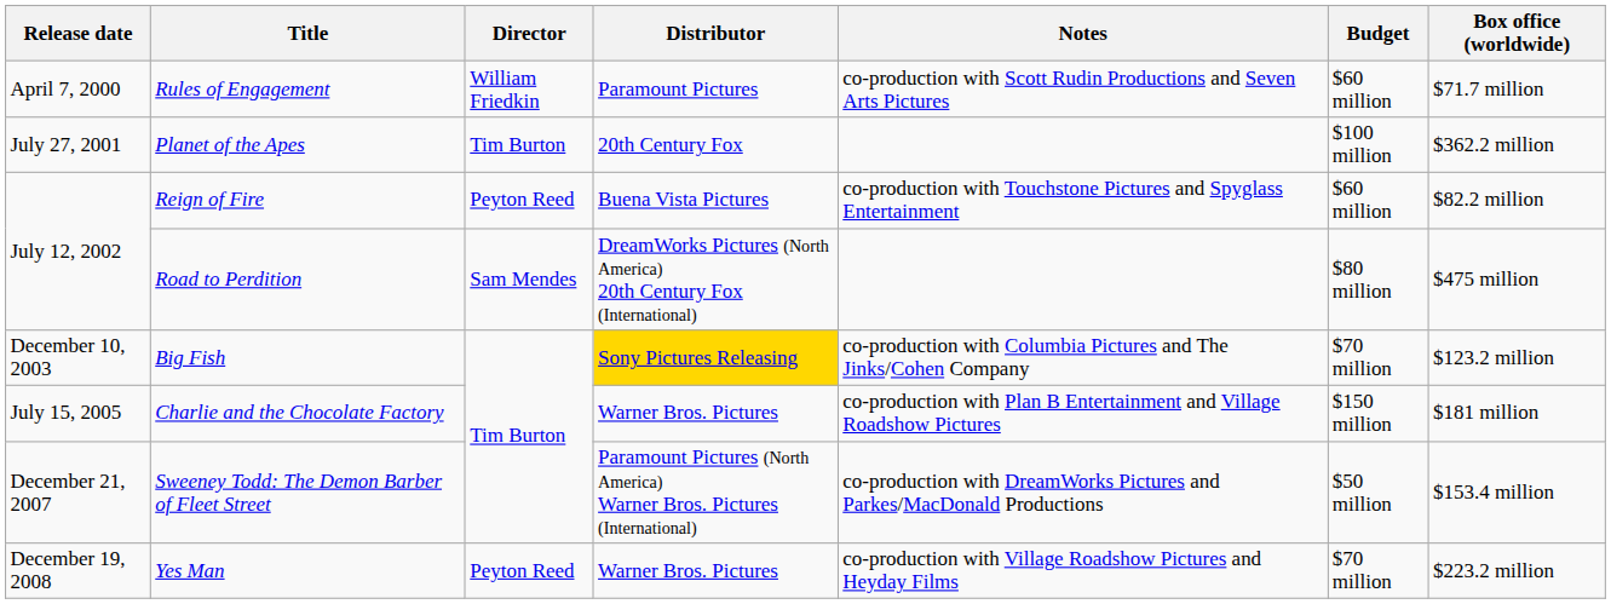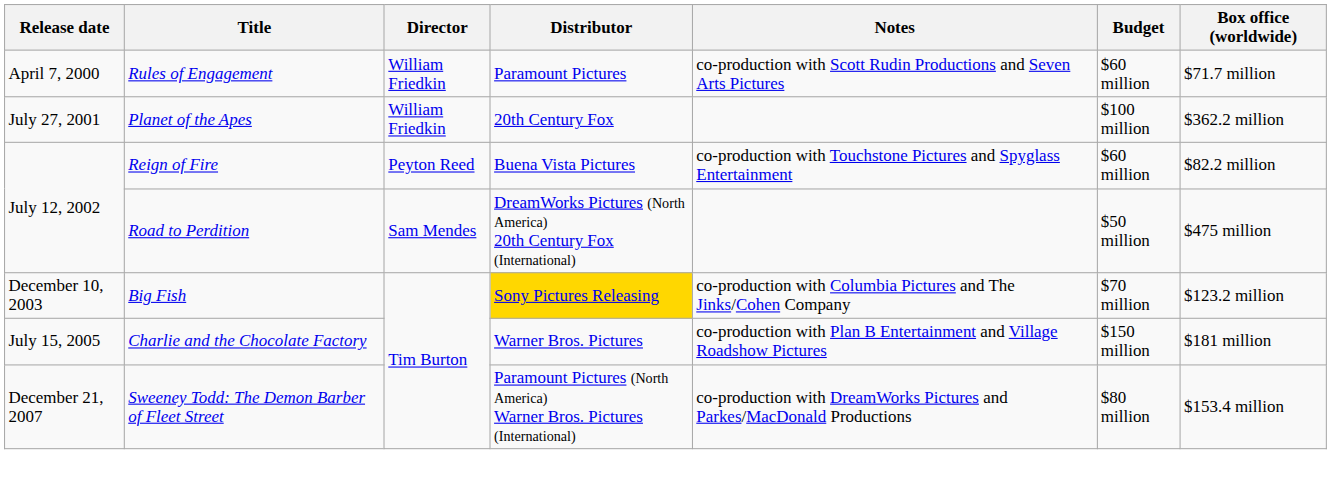 <table class="wikitable sortable">
 <tr>
 <th>Release date</th>
 <th>Title</th>
 <th>Director</th>
 <th>Distributor</th>
 <th>Notes</th>
 <th>Budget</th>
 <th>Box office (worldwide)</th>
 </tr>
 <tr>
 <td>April 7, 2000</td>
 <td><em><a href='#'>Rules of Engagement</a></em></td>
 <td><a href='#'>William Friedkin</a></td>
 <td><a href='#'>Paramount Pictures</a></td>
 <td>co-production with <a href='#'>Scott Rudin Productions</a> and <a href='#'>Seven Arts Pictures</a></td>
 <td>$60 million</td>
 <td>$71.7 million</td>
 </tr>
 <tr>
 <td>July 27, 2001</td>
 <td><em><a href='#'>Planet of the Apes</a></em></td>
-<td><a href='#'>Tim Burton</a></td>
+<td><a href='#'>William Friedkin</a></td>
 <td><a href='#'>20th Century Fox</a></td>
 <td></td>
 <td>$100 million</td>
 <td>$362.2 million</td>
 </tr>
 <tr>
 <td rowspan="2">July 12, 2002</td>
 <td><em><a href='#'>Reign of Fire</a></em></td>
 <td><a href='#'>Peyton Reed</a></td>
 <td><a href='#'>Buena Vista Pictures</a></td>
 <td>co-production with <a href='#'>Touchstone Pictures</a> and <a href='#'>Spyglass Entertainment</a></td>
 <td>$60 million</td>
 <td>$82.2 million</td>
 </tr>
 <tr>
 <td><em><a href='#'>Road to Perdition</a></em></td>
 <td><a href='#'>Sam Mendes</a></td>
 <td><a href='#'>DreamWorks Pictures</a> <small>(North America)</small><br><a href='#'>20th Century Fox</a> <small>(International)</small></td>
 <td></td>
-<td>$80 million</td>
+<td>$50 million</td>
 <td>$475 million</td>
 </tr>
 <tr>
 <td>December 10, 2003</td>
 <td><em><a href='#'>Big Fish</a></em></td>
 <td rowspan="3"><a href='#'>Tim Burton</a></td>
 <td style="background: gold;"><a href='#'>Sony Pictures Releasing</a></td>
 <td>co-production with <a href='#'>Columbia Pictures</a> and The <a href='#'>Jinks</a>/<a href='#'>Cohen</a> Company</td>
 <td>$70 million</td>
 <td>$123.2 million</td>
 </tr>
 <tr>
 <td>July 15, 2005</td>
 <td><em><a href='#'>Charlie and the Chocolate Factory</a></em></td>
 <td><a href='#'>Warner Bros. Pictures</a></td>
 <td>co-production with <a href='#'>Plan B Entertainment</a> and <a href='#'>Village Roadshow Pictures</a></td>
 <td>$150 million</td>
 <td>$181 million</td>
 </tr>
 <tr>
 <td>December 21, 2007</td>
 <td><em><a href='#'>Sweeney Todd: The Demon Barber of Fleet Street</a></em></td>
 <td><a href='#'>Paramount Pictures</a> <small>(North America)</small><br><a href='#'>Warner Bros. Pictures</a> <small>(International)</small></td>
 <td>co-production with <a href='#'>DreamWorks Pictures</a> and <a href='#'>Parkes</a>/<a href='#'>MacDonald</a> Productions</td>
-<td>$50 million</td>
+<td>$80 million</td>
 <td>$153.4 million</td>
 </tr>
-<tr>
-<td>December 19, 2008</td>
-<td><em><a href='#'>Yes Man</a></em></td>
-<td><a href='#'>Peyton Reed</a></td>
-<td><a href='#'>Warner Bros. Pictures</a></td>
-<td>co-production with <a href='#'>Village Roadshow Pictures</a> and <a href='#'>Heyday Films</a></td>
-<td>$70 million</td>
-<td>$223.2 million</td>
-</tr>
 </table>
